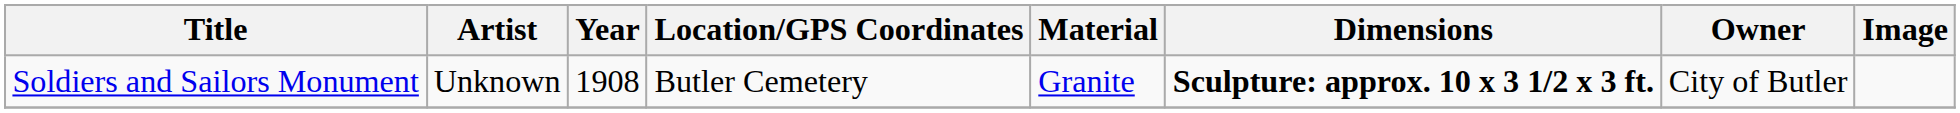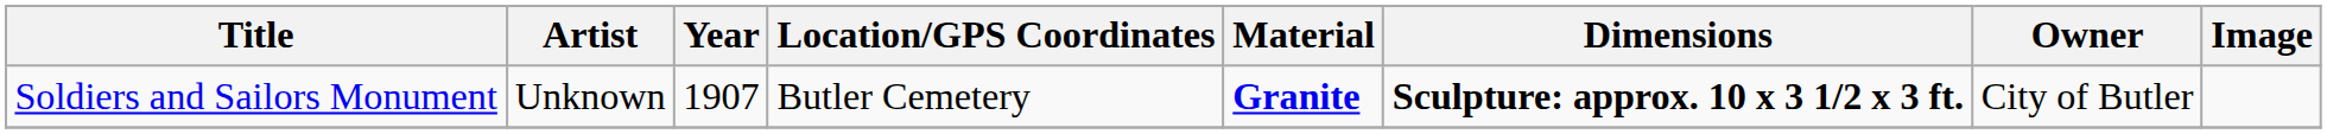 <table class="wikitable sortable">
 <tr>
 <th>Title</th>
 <th>Artist</th>
 <th>Year</th>
 <th>Location/GPS Coordinates</th>
 <th>Material</th>
 <th>Dimensions</th>
 <th>Owner</th>
 <th>Image</th>
 </tr>
 <tr>
 <td><a href='#'>Soldiers and Sailors Monument</a></td>
 <td>Unknown</td>
-<td>1908</td>
+<td>1907</td>
 <td>Butler Cemetery</td>
-<td><a href='#'>Granite</a></td>
+<td><strong><a href='#'>Granite</a></strong></td>
 <td><strong>Sculpture: approx. 10 x 3 1/2 x 3 ft.</strong></td>
 <td>City of Butler</td>
 <td></td>
 </tr>
 <tr>
 </tr>
 </table>
